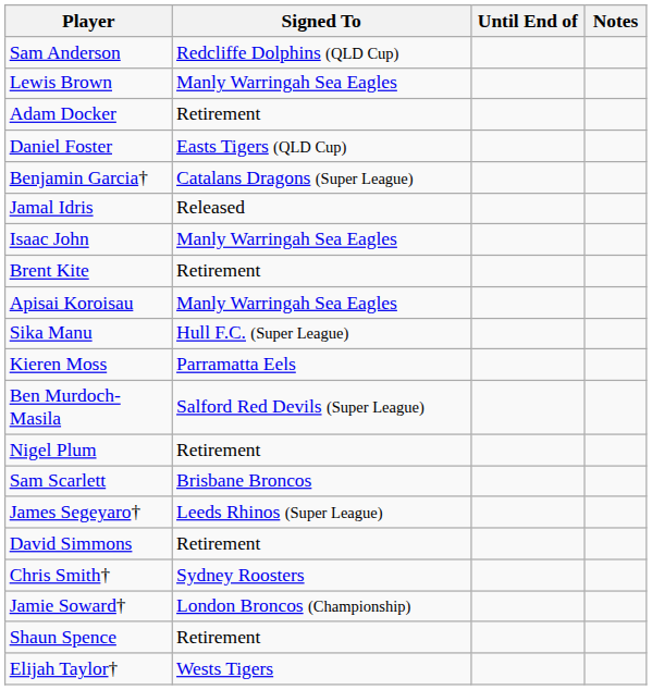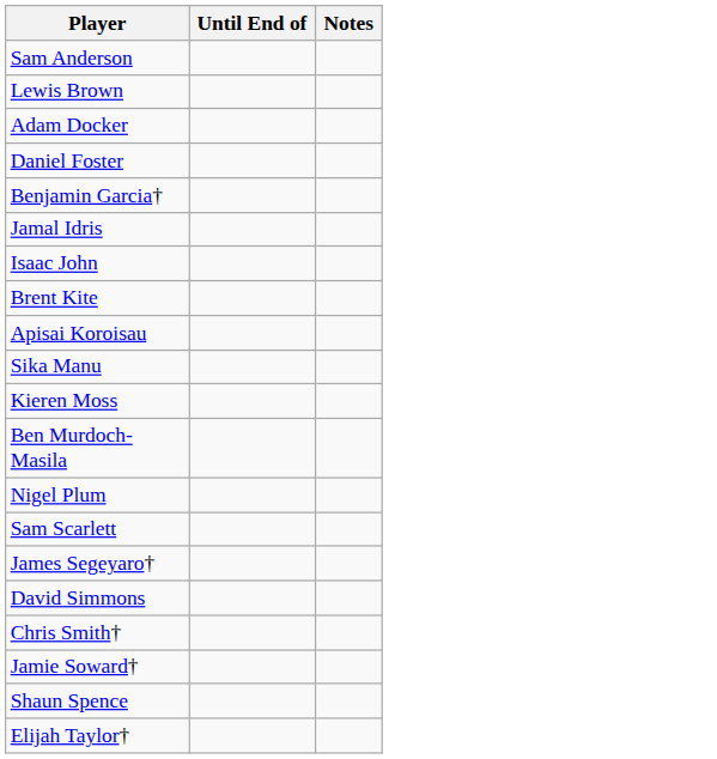 <table class="wikitable" style="font-size:90%">
 <tr bgcolor="#efefef">
 <th width="120">Player</th>
-<th width="220">Signed To</th>
 <th width="80">Until End of</th>
 <th width="40">Notes</th>
 </tr>
 <tr>
 <td><a href='#'>Sam Anderson</a></td>
-<td> <a href='#'>Redcliffe Dolphins</a> <small>(QLD Cup)</small></td>
 <td></td>
 <td></td>
 </tr>
 <tr>
 <td><a href='#'>Lewis Brown</a></td>
-<td> <a href='#'>Manly Warringah Sea Eagles</a></td>
 <td></td>
 <td></td>
 </tr>
 <tr>
 <td><a href='#'>Adam Docker</a></td>
-<td>Retirement</td>
 <td></td>
 <td></td>
 </tr>
 <tr>
 <td><a href='#'>Daniel Foster</a></td>
-<td> <a href='#'>Easts Tigers</a> <small>(QLD Cup)</small></td>
 <td></td>
 <td></td>
 </tr>
 <tr>
 <td><a href='#'>Benjamin Garcia</a>†</td>
-<td> <a href='#'>Catalans Dragons</a> <small>(Super League)</small></td>
 <td></td>
 <td></td>
 </tr>
 <tr>
 <td><a href='#'>Jamal Idris</a></td>
-<td>Released</td>
 <td></td>
 <td></td>
 </tr>
 <tr>
 <td><a href='#'>Isaac John</a></td>
-<td> <a href='#'>Manly Warringah Sea Eagles</a></td>
 <td></td>
 <td></td>
 </tr>
 <tr>
 <td><a href='#'>Brent Kite</a></td>
-<td>Retirement</td>
 <td></td>
 <td></td>
 </tr>
 <tr>
 <td><a href='#'>Apisai Koroisau</a></td>
-<td> <a href='#'>Manly Warringah Sea Eagles</a></td>
 <td></td>
 <td></td>
 </tr>
 <tr>
 <td><a href='#'>Sika Manu</a></td>
-<td> <a href='#'>Hull F.C.</a> <small>(Super League)</small></td>
 <td></td>
 <td></td>
 </tr>
 <tr>
 <td><a href='#'>Kieren Moss</a></td>
-<td> <a href='#'>Parramatta Eels</a></td>
 <td></td>
 <td></td>
 </tr>
 <tr>
 <td><a href='#'>Ben Murdoch-Masila</a></td>
-<td> <a href='#'>Salford Red Devils</a> <small>(Super League)</small></td>
 <td></td>
 <td></td>
 </tr>
 <tr>
 <td><a href='#'>Nigel Plum</a></td>
-<td>Retirement</td>
 <td></td>
 <td></td>
 </tr>
 <tr>
 <td><a href='#'>Sam Scarlett</a></td>
-<td> <a href='#'>Brisbane Broncos</a></td>
 <td></td>
 <td></td>
 </tr>
 <tr>
 <td><a href='#'>James Segeyaro</a>†</td>
-<td> <a href='#'>Leeds Rhinos</a> <small>(Super League)</small></td>
 <td></td>
 <td></td>
 </tr>
 <tr>
 <td><a href='#'>David Simmons</a></td>
-<td>Retirement</td>
 <td></td>
 <td></td>
 </tr>
 <tr>
 <td><a href='#'>Chris Smith</a>†</td>
-<td> <a href='#'>Sydney Roosters</a></td>
 <td></td>
 <td></td>
 </tr>
 <tr>
 <td><a href='#'>Jamie Soward</a>†</td>
-<td> <a href='#'>London Broncos</a> <small>(Championship)</small></td>
 <td></td>
 <td></td>
 </tr>
 <tr>
 <td><a href='#'>Shaun Spence</a></td>
-<td>Retirement</td>
 <td></td>
 <td></td>
 </tr>
 <tr>
 <td><a href='#'>Elijah Taylor</a>†</td>
-<td> <a href='#'>Wests Tigers</a></td>
 <td></td>
 <td></td>
 </tr>
 </table>
